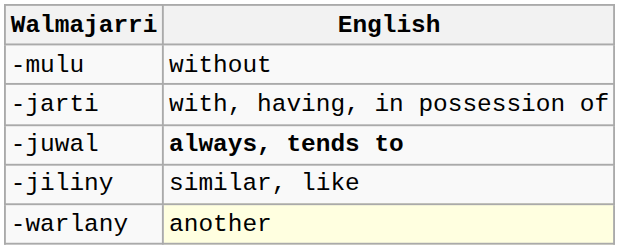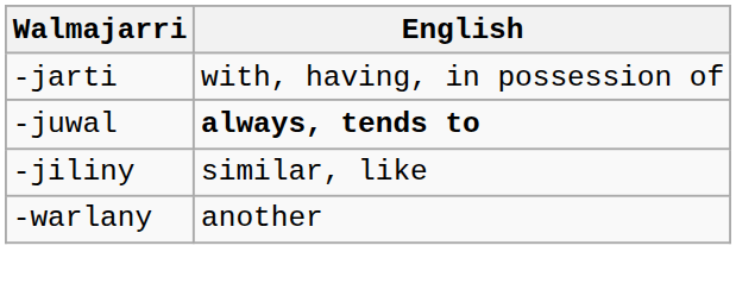 <table class="wikitable">
 <tr>
 <th>Walmajarri</th>
 <th>English</th>
-</tr>
-<tr>
-<td>-mulu</td>
-<td>without</td>
 </tr>
 <tr>
 <td>-jarti</td>
 <td>with, having, in possession of</td>
 </tr>
 <tr>
 <td>-juwal</td>
 <td><strong>always, tends to</strong></td>
 </tr>
 <tr>
 <td>-jiliny</td>
 <td>similar, like</td>
 </tr>
 <tr>
 <td>-warlany</td>
-<td style="background: lightyellow;">another</td>
+<td>another</td>
 </tr>
 </table>
